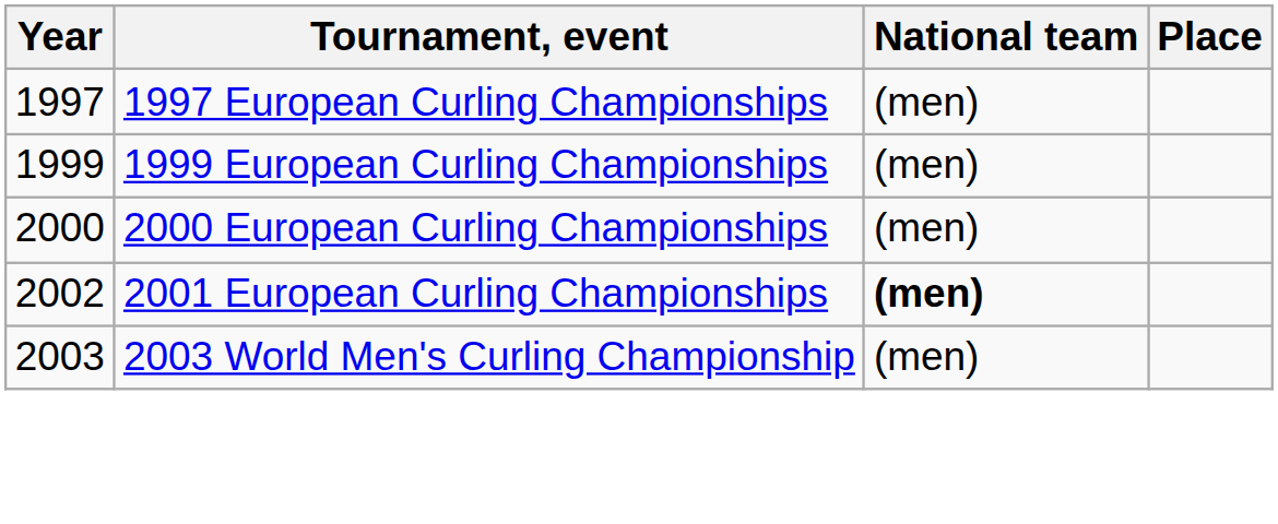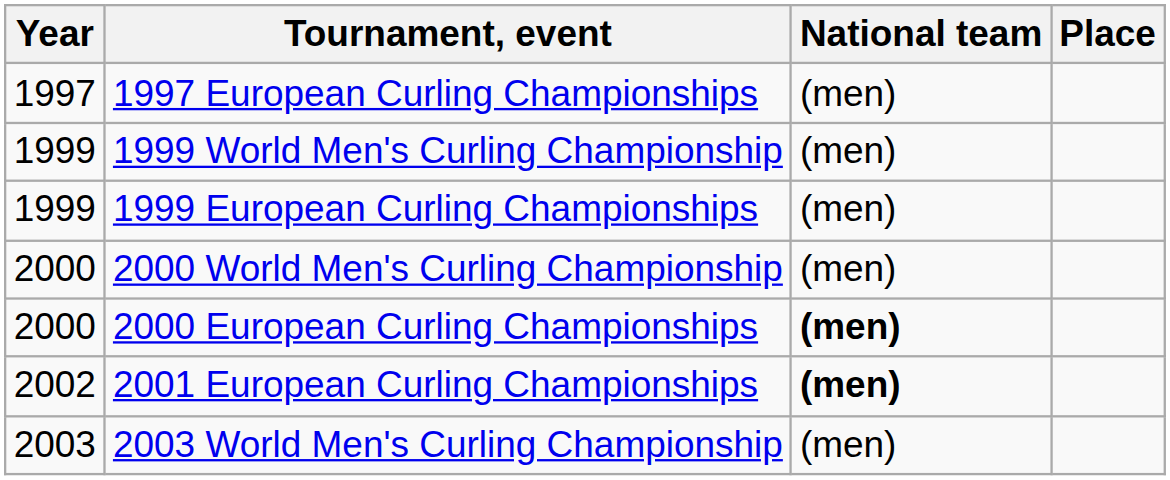 <table class="wikitable">
 <tr>
 <th scope="col">Year</th>
 <th scope="col">Tournament, event</th>
 <th scope="col">National team</th>
 <th scope="col">Place</th>
 </tr>
 <tr>
 <td>1997</td>
 <td><a href='#'>1997 European Curling Championships</a></td>
 <td> (men)</td>
 <td></td>
 </tr>
 <tr>
 <td>1999</td>
+<td><a href='#'>1999 World Men's Curling Championship</a></td>
+<td> (men)</td>
+<td></td>
+</tr>
+<tr>
+<td>1999</td>
 <td><a href='#'>1999 European Curling Championships</a></td>
 <td> (men)</td>
 <td></td>
 </tr>
 <tr>
 <td>2000</td>
+<td><a href='#'>2000 World Men's Curling Championship</a></td>
+<td> (men)</td>
+<td></td>
+</tr>
+<tr>
+<td>2000</td>
 <td><a href='#'>2000 European Curling Championships</a></td>
-<td> (men)</td>
+<td><strong> (men)</strong></td>
 <td></td>
 </tr>
 <tr>
 <td>2002</td>
 <td><a href='#'>2001 European Curling Championships</a></td>
 <td><strong> (men)</strong></td>
 <td></td>
 </tr>
 <tr>
 <td>2003</td>
 <td><a href='#'>2003 World Men's Curling Championship</a></td>
 <td> (men)</td>
 <td></td>
 </tr>
 </table>
